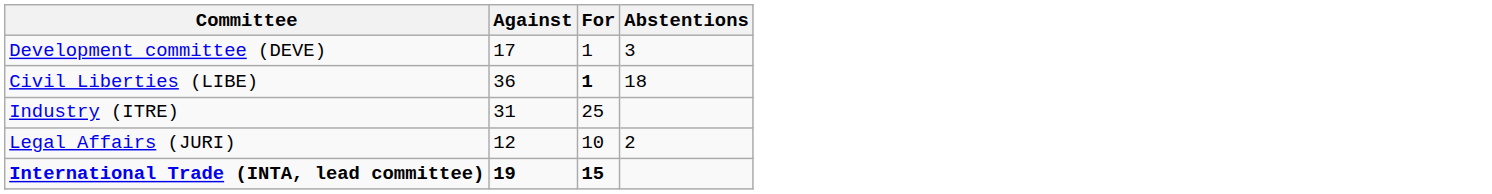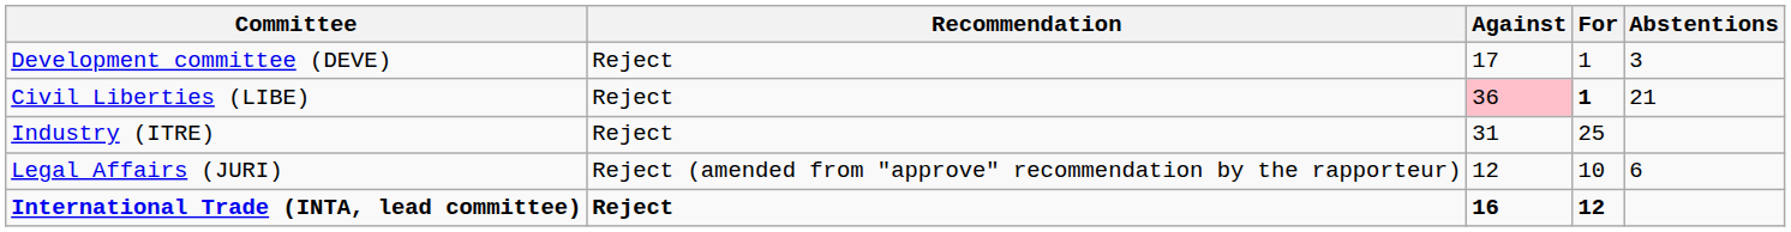 <table class="wikitable sortable">
 <tr>
 <th scope="col">Committee</th>
+<th scope="col">Recommendation</th>
 <th scope="col">Against</th>
 <th scope="col">For</th>
 <th scope="col">Abstentions</th>
 </tr>
 <tr>
 <td><a href='#'>Development committee</a> (DEVE)</td>
+<td>Reject</td>
 <td>17</td>
 <td>1</td>
 <td>3</td>
 </tr>
 <tr>
 <td><a href='#'>Civil Liberties</a> (LIBE)</td>
-<td>36</td>
+<td>Reject</td>
+<td style="background: pink;">36</td>
 <td><strong>1</strong></td>
-<td>18</td>
+<td>21</td>
 </tr>
 <tr>
 <td><a href='#'>Industry</a> (ITRE)</td>
+<td>Reject</td>
 <td>31</td>
 <td>25</td>
 <td></td>
 </tr>
 <tr>
 <td><a href='#'>Legal Affairs</a> (JURI)</td>
+<td>Reject (amended from "approve" recommendation by the rapporteur)</td>
 <td>12</td>
 <td>10</td>
-<td>2</td>
+<td>6</td>
 </tr>
 <tr>
 <td><strong><a href='#'>International Trade</a> (INTA, lead committee)</strong></td>
-<td><strong>19</strong></td>
-<td><strong>15</strong></td>
+<td><strong>Reject</strong></td>
+<td><strong>16</strong></td>
+<td><strong>12</strong></td>
 <td></td>
 </tr>
 </table>
